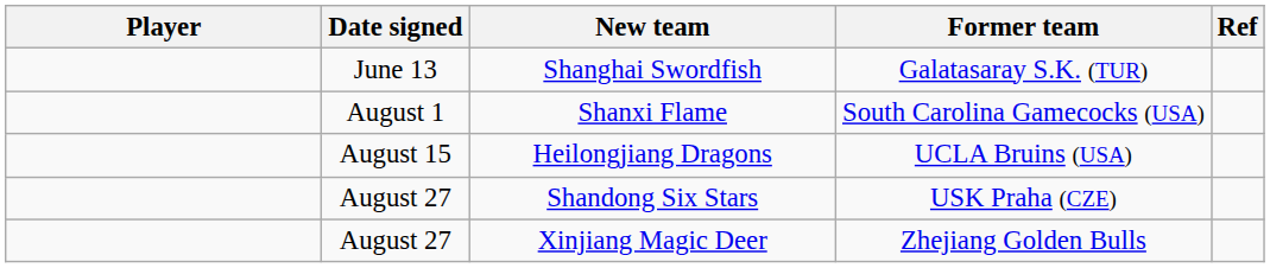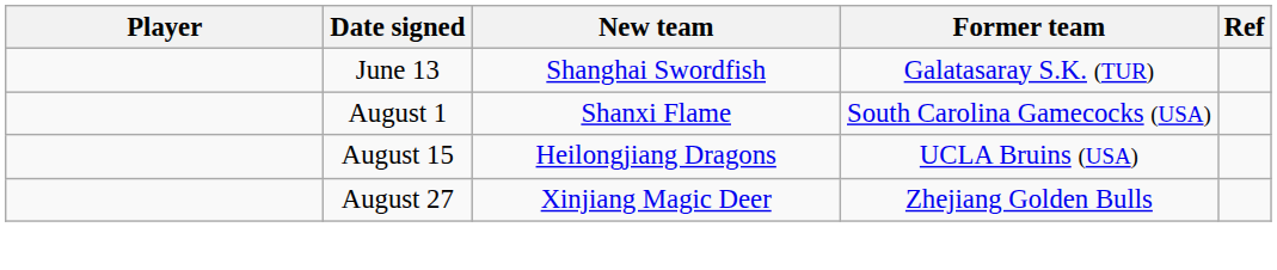 <table class="wikitable sortable" style="text-align:center">
 <tr>
 <th style="width:180px">Player</th>
 <th style="width:80px">Date signed</th>
 <th style="width:210px">New team</th>
 <th style="width:215px">Former team</th>
 <th class="unsortable">Ref</th>
 </tr>
 <tr>
 <td align="left"> </td>
 <td rowspan="1" align="center">June 13</td>
 <td align="center"><a href='#'>Shanghai Swordfish</a></td>
 <td align="center"><a href='#'>Galatasaray S.K.</a> <small>(<a href='#'>TUR</a>)</small></td>
 <td align="center"></td>
 </tr>
 <tr>
 <td align="left"> </td>
 <td rowspan="1" align="center">August 1</td>
 <td align="center"><a href='#'>Shanxi Flame</a></td>
 <td align="center"><a href='#'>South Carolina Gamecocks</a> <small>(<a href='#'>USA</a>) </small></td>
 <td align="center"></td>
 </tr>
 <tr>
 <td align="left"> </td>
 <td rowspan="1" align="center">August 15</td>
 <td align="center"><a href='#'>Heilongjiang Dragons</a></td>
 <td align="center"><a href='#'>UCLA Bruins</a> <small>(<a href='#'>USA</a>) </small></td>
 <td align="center"></td>
 </tr>
 <tr>
 <td align="left"> </td>
 <td rowspan="1" align="center">August 27</td>
-<td align="center"><a href='#'>Shandong Six Stars</a></td>
-<td align="center"><a href='#'>USK Praha</a> <small>(<a href='#'>CZE</a>) </small></td>
-<td align="center"></td>
-</tr>
-<tr>
-<td align="left"> </td>
-<td rowspan="1" align="center">August 27</td>
 <td align="center"><a href='#'>Xinjiang Magic Deer</a></td>
 <td align="center"><a href='#'>Zhejiang Golden Bulls</a></td>
 <td align="center"></td>
 </tr>
 </table>
